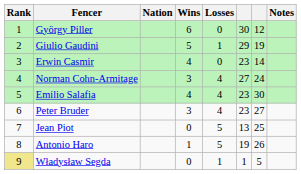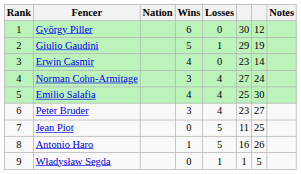 <table class="wikitable sortable" style="text-align: center;">
 <tr>
 <th>Rank</th>
 <th>Fencer</th>
 <th>Nation</th>
 <th>Wins</th>
 <th>Losses</th>
 <th></th>
 <th></th>
 <th>Notes</th>
 </tr>
 <tr style="background:#bbf3bb;">
 <td>1</td>
 <td align=left><a href='#'>György Piller</a></td>
 <td align=left></td>
 <td>6</td>
 <td>0</td>
 <td>30</td>
 <td>12</td>
 <td></td>
 </tr>
 <tr style="background:#bbf3bb;">
 <td>2</td>
 <td align=left><a href='#'>Giulio Gaudini</a></td>
 <td align=left></td>
 <td>5</td>
 <td>1</td>
 <td>29</td>
 <td>19</td>
 <td></td>
 </tr>
 <tr style="background:#bbf3bb;">
 <td>3</td>
 <td align=left><a href='#'>Erwin Casmir</a></td>
 <td align=left></td>
 <td>4</td>
 <td>0</td>
 <td>23</td>
 <td>14</td>
 <td></td>
 </tr>
 <tr style="background:#bbf3bb;">
 <td>4</td>
 <td align=left><a href='#'>Norman Cohn-Armitage</a></td>
 <td align=left></td>
 <td>3</td>
 <td>4</td>
 <td>27</td>
 <td>24</td>
 <td></td>
 </tr>
 <tr style="background:#bbf3bb;">
 <td>5</td>
 <td align=left><a href='#'>Emilio Salafia</a></td>
 <td align=left></td>
 <td>4</td>
 <td>4</td>
-<td>23</td>
+<td>25</td>
 <td>30</td>
 <td></td>
 </tr>
 <tr>
 <td>6</td>
 <td align=left><a href='#'>Peter Bruder</a></td>
 <td align=left></td>
 <td>3</td>
 <td>4</td>
 <td>23</td>
 <td>27</td>
 <td></td>
 </tr>
 <tr>
 <td>7</td>
 <td align=left><a href='#'>Jean Piot</a></td>
 <td align=left></td>
 <td>0</td>
 <td>5</td>
-<td>13</td>
+<td>11</td>
 <td>25</td>
 <td></td>
 </tr>
 <tr>
 <td>8</td>
 <td align=left><a href='#'>Antonio Haro</a></td>
 <td align=left></td>
 <td>1</td>
 <td>5</td>
-<td>19</td>
+<td>16</td>
 <td>26</td>
 <td></td>
 </tr>
 <tr>
-<td style="background: khaki;">9</td>
+<td>9</td>
 <td align=left><a href='#'>Władysław Segda</a></td>
 <td align=left></td>
 <td>0</td>
 <td>1</td>
 <td>1</td>
 <td>5</td>
 <td></td>
 </tr>
 </table>
